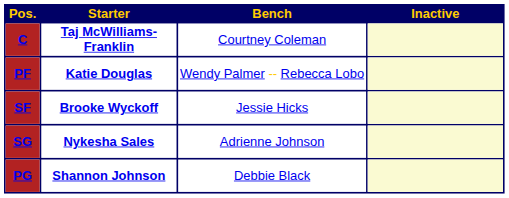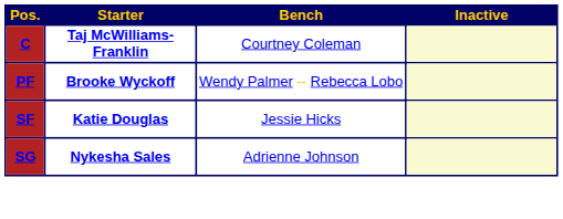 <table style="text-align: center; background:#000066; color:#FFCC00">
 <tr>
 <th width="40">Pos.</th>
 <th width="165">Starter</th>
 <th width="230">Bench</th>
 <th width="165">Inactive</th>
 </tr>
 <tr style="height:40px; background:white; color:#FFCC00">
 <th style="background:#B22222"><a href='#'><span>C</span></a></th>
 <td><strong><a href='#'><span>Taj McWilliams-Franklin</span></a></strong></td>
 <td><a href='#'><span>Courtney Coleman</span></a></td>
 <td style="background:#FAFAD2"></td>
 </tr>
 <tr style="height:40px; background:white; color:#FFCC00">
 <th style="background:#B22222"><a href='#'><span>PF</span></a></th>
-<td><strong><a href='#'><span>Katie Douglas</span></a></strong></td>
+<td><strong><a href='#'><span>Brooke Wyckoff</span></a></strong></td>
 <td><a href='#'><span>Wendy Palmer</span></a> <span>--</span> <a href='#'><span>Rebecca Lobo</span></a></td>
 <td style="background:#FAFAD2"></td>
 </tr>
 <tr style="height:40px; background:white; color:#FFCC00">
 <th style="background:#B22222"><a href='#'><span>SF</span></a></th>
-<td><strong><a href='#'><span>Brooke Wyckoff</span></a></strong></td>
+<td><strong><a href='#'><span>Katie Douglas</span></a></strong></td>
 <td><a href='#'><span>Jessie Hicks</span></a></td>
 <td style="background:#FAFAD2"></td>
 </tr>
 <tr style="height:40px; background:white; color:#FFCC00">
 <th style="background:#B22222"><a href='#'><span>SG</span></a></th>
 <td><strong><a href='#'><span>Nykesha Sales</span></a></strong></td>
 <td><a href='#'><span>Adrienne Johnson</span></a></td>
 <td style="background:#FAFAD2"></td>
 </tr>
-<tr style="height:40px; background:white; color:#FFCC00">
-<th style="background:#B22222"><a href='#'><span>PG</span></a></th>
-<td><strong><a href='#'><span>Shannon Johnson</span></a></strong></td>
-<td><a href='#'><span>Debbie Black</span></a></td>
-<td style="background:#FAFAD2"></td>
-</tr>
 </table>
